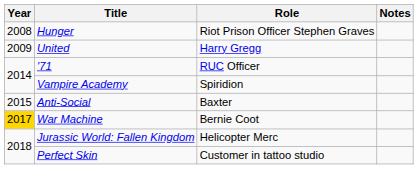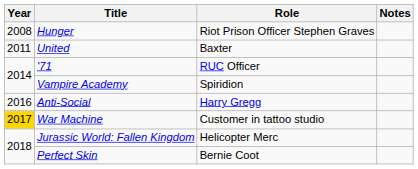 <table class="wikitable">
 <tr>
 <th>Year</th>
 <th>Title</th>
 <th>Role</th>
 <th>Notes</th>
 </tr>
 <tr>
 <td>2008</td>
 <td><em><a href='#'>Hunger</a></em></td>
 <td>Riot Prison Officer Stephen Graves</td>
 <td></td>
 </tr>
 <tr>
-<td>2009</td>
+<td>2011</td>
 <td><em><a href='#'>United</a></em></td>
-<td><a href='#'>Harry Gregg</a></td>
+<td>Baxter</td>
 <td></td>
 </tr>
 <tr>
 <td rowspan="2">2014</td>
 <td><em><a href='#'>'71</a></em></td>
 <td><a href='#'>RUC</a> Officer</td>
 <td></td>
 </tr>
 <tr>
 <td><em><a href='#'>Vampire Academy</a></em></td>
 <td>Spiridion</td>
 <td></td>
 </tr>
 <tr>
-<td>2015</td>
+<td>2016</td>
 <td><em><a href='#'>Anti-Social</a></em></td>
-<td>Baxter</td>
+<td><a href='#'>Harry Gregg</a></td>
 <td></td>
 </tr>
 <tr>
 <td style="background: gold;">2017</td>
 <td><em><a href='#'>War Machine</a></em></td>
-<td>Bernie Coot</td>
+<td>Customer in tattoo studio</td>
 <td></td>
 </tr>
 <tr>
 <td rowspan="2">2018</td>
 <td><em><a href='#'>Jurassic World: Fallen Kingdom</a></em></td>
 <td>Helicopter Merc</td>
 <td></td>
 </tr>
 <tr>
 <td><em><a href='#'>Perfect Skin</a></em></td>
-<td>Customer in tattoo studio</td>
+<td>Bernie Coot</td>
 <td></td>
 </tr>
 </table>
